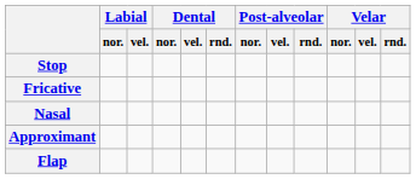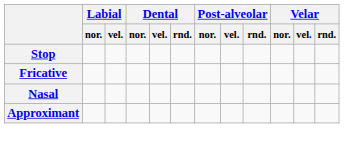 <table class="wikitable" style="text-align:center">
 <tr>
 <th rowspan="2"></th>
 <th colspan="2"><a href='#'>Labial</a></th>
 <th colspan="3"><a href='#'>Dental</a></th>
 <th colspan="3"><a href='#'>Post-alveolar</a></th>
 <th colspan="3"><a href='#'>Velar</a></th>
 </tr>
 <tr>
 <th><small>nor.</small></th>
 <th><small>vel.</small></th>
 <th><small>nor.</small></th>
 <th><small>vel.</small></th>
 <th><small>rnd.</small></th>
 <th><small>nor.</small></th>
 <th><small>vel.</small></th>
 <th><small>rnd.</small></th>
 <th><small>nor.</small></th>
 <th><small>vel.</small></th>
 <th><small>rnd.</small></th>
 </tr>
 <tr>
 <th><a href='#'>Stop</a></th>
 <td> </td>
 <td> </td>
 <td> </td>
 <td> </td>
 <td> </td>
 <td></td>
 <td></td>
 <td></td>
 <td> </td>
 <td> </td>
 <td> </td>
 </tr>
 <tr>
 <th><a href='#'>Fricative</a></th>
 <td> </td>
 <td> </td>
 <td> </td>
 <td> </td>
 <td> </td>
 <td> </td>
 <td> </td>
 <td> </td>
 <td></td>
 <td></td>
 <td></td>
 </tr>
 <tr>
 <th><a href='#'>Nasal</a></th>
 <td> </td>
 <td> </td>
 <td> </td>
 <td> </td>
 <td> </td>
 <td></td>
 <td></td>
 <td></td>
 <td> </td>
 <td> </td>
 <td> </td>
 </tr>
 <tr>
 <th><a href='#'>Approximant</a></th>
 <td> </td>
 <td> </td>
 <td> </td>
 <td> </td>
 <td> </td>
 <td> </td>
 <td> </td>
 <td> </td>
 <td></td>
 <td></td>
 <td></td>
 </tr>
-<tr>
-<th><a href='#'>Flap</a></th>
-<td></td>
-<td></td>
-<td></td>
-<td></td>
-<td></td>
-<td> </td>
-<td> </td>
-<td> </td>
-<td></td>
-<td></td>
-<td></td>
-</tr>
 </table>
